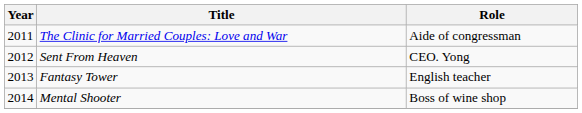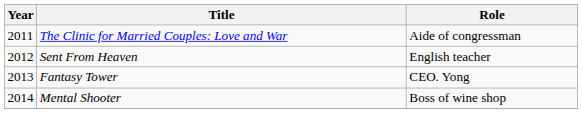 <table class="wikitable" style="width:700px">
 <tr>
 <th width=10>Year</th>
 <th>Title</th>
 <th>Role</th>
 </tr>
 <tr>
 <td>2011</td>
 <td><em><a href='#'>The Clinic for Married Couples: Love and War</a></em></td>
 <td>Aide of congressman</td>
 </tr>
 <tr>
 <td>2012</td>
 <td><em>Sent From Heaven</em></td>
-<td>CEO. Yong</td>
+<td>English teacher</td>
 </tr>
 <tr>
 <td>2013</td>
 <td><em>Fantasy Tower</em></td>
-<td>English teacher</td>
+<td>CEO. Yong</td>
 </tr>
 <tr>
 <td>2014</td>
 <td><em>Mental Shooter</em></td>
 <td>Boss of wine shop</td>
 </tr>
 <tr>
 </tr>
 </table>
